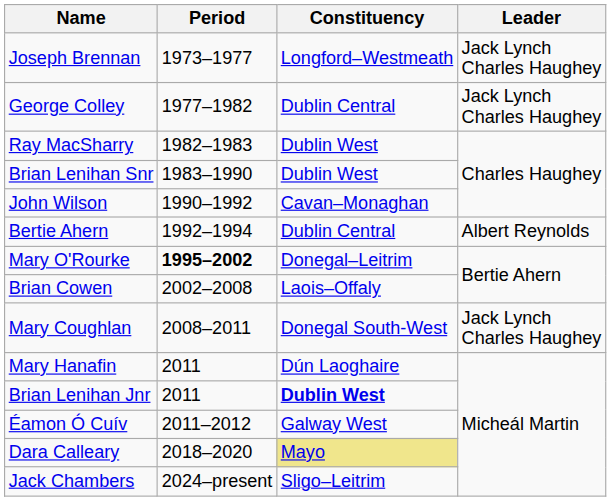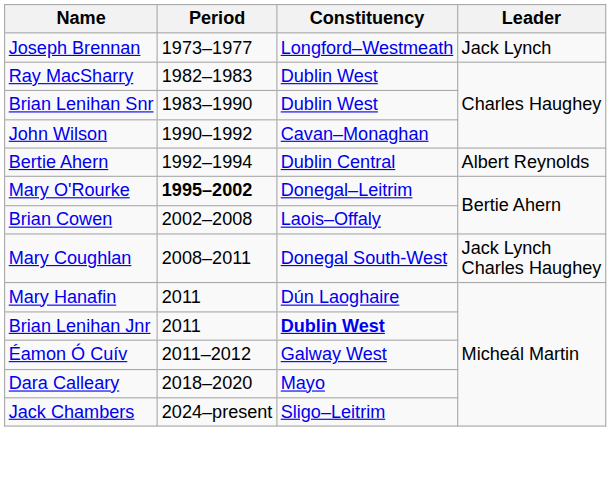 <table class="wikitable">
 <tr>
 <th>Name</th>
 <th>Period</th>
 <th>Constituency</th>
 <th>Leader</th>
 </tr>
 <tr>
 <td><a href='#'>Joseph Brennan</a></td>
 <td>1973–1977</td>
 <td><a href='#'>Longford–Westmeath</a></td>
-<td>Jack Lynch<br>Charles Haughey</td>
-</tr>
-<tr>
-<td><a href='#'>George Colley</a></td>
-<td>1977–1982</td>
-<td><a href='#'>Dublin Central</a></td>
-<td>Jack Lynch<br>Charles Haughey</td>
+<td>Jack Lynch</td>
 </tr>
 <tr>
 <td><a href='#'>Ray MacSharry</a></td>
 <td>1982–1983</td>
 <td><a href='#'>Dublin West</a></td>
 <td rowspan="3">Charles Haughey</td>
 </tr>
 <tr>
 <td><a href='#'>Brian Lenihan Snr</a></td>
 <td>1983–1990</td>
 <td><a href='#'>Dublin West</a></td>
 </tr>
 <tr>
 <td><a href='#'>John Wilson</a></td>
 <td>1990–1992</td>
 <td><a href='#'>Cavan–Monaghan</a></td>
 </tr>
 <tr>
 <td><a href='#'>Bertie Ahern</a></td>
 <td>1992–1994</td>
 <td><a href='#'>Dublin Central</a></td>
 <td>Albert Reynolds</td>
 </tr>
 <tr>
 <td><a href='#'>Mary O'Rourke</a></td>
 <td><strong>1995–2002</strong></td>
 <td><a href='#'>Donegal–Leitrim</a></td>
 <td rowspan="2">Bertie Ahern</td>
 </tr>
 <tr>
 <td><a href='#'>Brian Cowen</a></td>
 <td>2002–2008</td>
 <td><a href='#'>Laois–Offaly</a></td>
 </tr>
 <tr>
 <td><a href='#'>Mary Coughlan</a></td>
 <td>2008–2011</td>
 <td><a href='#'>Donegal South-West</a></td>
 <td>Jack Lynch<br>Charles Haughey</td>
 </tr>
 <tr>
 <td><a href='#'>Mary Hanafin</a></td>
 <td>2011</td>
 <td><a href='#'>Dún Laoghaire</a></td>
 <td rowspan="5">Micheál Martin</td>
 </tr>
 <tr>
 <td><a href='#'>Brian Lenihan Jnr</a></td>
 <td>2011</td>
 <td><strong><a href='#'>Dublin West</a></strong></td>
 </tr>
 <tr>
 <td><a href='#'>Éamon Ó Cuív</a></td>
 <td>2011–2012</td>
 <td><a href='#'>Galway West</a></td>
 </tr>
 <tr>
 <td><a href='#'>Dara Calleary</a></td>
 <td>2018–2020</td>
-<td style="background: khaki;"><a href='#'>Mayo</a></td>
+<td><a href='#'>Mayo</a></td>
 </tr>
 <tr>
 <td><a href='#'>Jack Chambers</a></td>
 <td>2024–present</td>
 <td><a href='#'>Sligo–Leitrim</a></td>
 </tr>
 </table>
